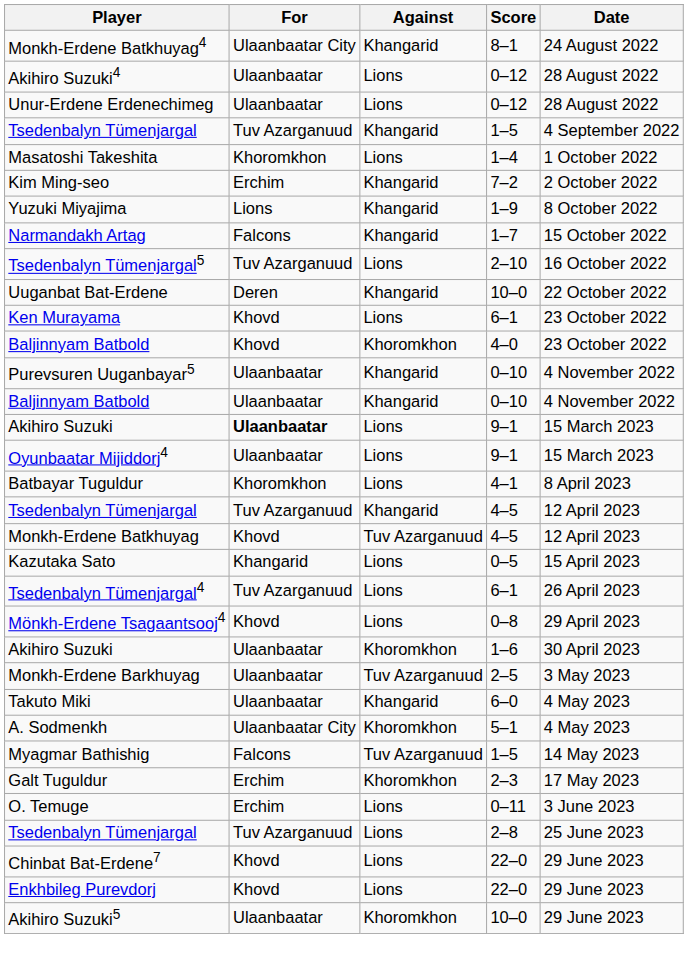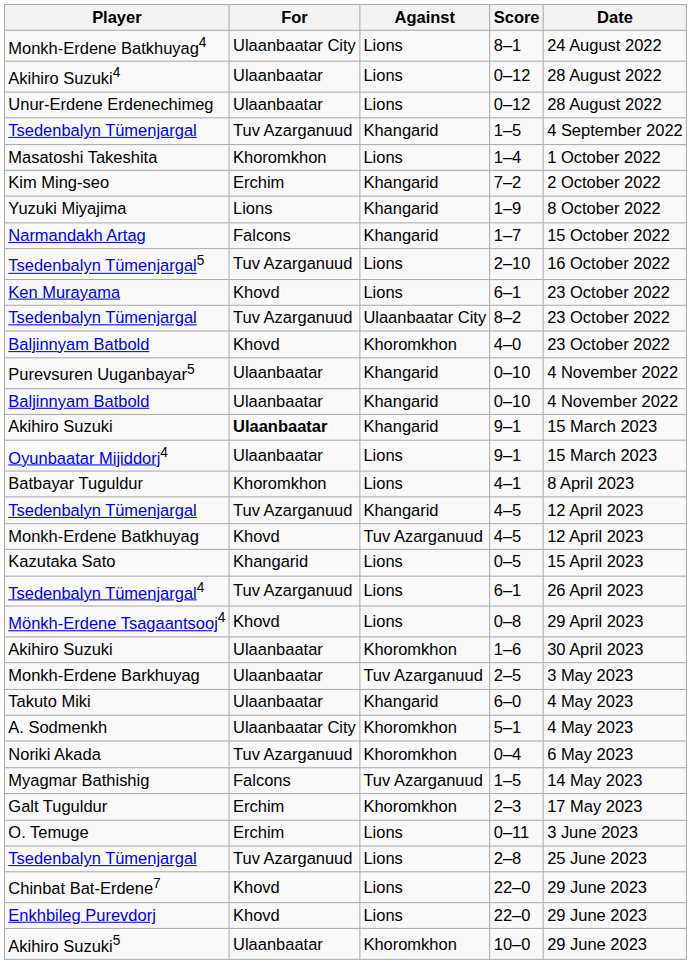 <table class="wikitable">
 <tr>
 <th>Player</th>
 <th>For</th>
 <th>Against</th>
 <th>Score</th>
 <th>Date</th>
 </tr>
 <tr>
 <td> Monkh-Erdene Batkhuyag<sup>4</sup></td>
 <td>Ulaanbaatar City</td>
-<td>Khangarid</td>
+<td>Lions</td>
 <td>8–1</td>
 <td>24 August 2022</td>
 </tr>
 <tr>
 <td> Akihiro Suzuki<sup>4</sup></td>
 <td>Ulaanbaatar</td>
 <td>Lions</td>
 <td>0–12</td>
 <td>28 August 2022</td>
 </tr>
 <tr>
 <td> Unur-Erdene Erdenechimeg</td>
 <td>Ulaanbaatar</td>
 <td>Lions</td>
 <td>0–12</td>
 <td>28 August 2022</td>
 </tr>
 <tr>
 <td> <a href='#'>Tsedenbalyn Tümenjargal</a></td>
 <td>Tuv Azarganuud</td>
 <td>Khangarid</td>
 <td>1–5</td>
 <td>4 September 2022</td>
 </tr>
 <tr>
 <td> Masatoshi Takeshita</td>
 <td>Khoromkhon</td>
 <td>Lions</td>
 <td>1–4</td>
 <td>1 October 2022</td>
 </tr>
 <tr>
 <td> Kim Ming-seo</td>
 <td>Erchim</td>
 <td>Khangarid</td>
 <td>7–2</td>
 <td>2 October 2022</td>
 </tr>
 <tr>
 <td> Yuzuki Miyajima</td>
 <td>Lions</td>
 <td>Khangarid</td>
 <td>1–9</td>
 <td>8 October 2022</td>
 </tr>
 <tr>
 <td> <a href='#'>Narmandakh Artag</a></td>
 <td>Falcons</td>
 <td>Khangarid</td>
 <td>1–7</td>
 <td>15 October 2022</td>
 </tr>
 <tr>
 <td> <a href='#'>Tsedenbalyn Tümenjargal</a><sup>5</sup></td>
 <td>Tuv Azarganuud</td>
 <td>Lions</td>
 <td>2–10</td>
 <td>16 October 2022</td>
 </tr>
 <tr>
-<td> Uuganbat Bat-Erdene</td>
-<td>Deren</td>
-<td>Khangarid</td>
-<td>10–0</td>
-<td>22 October 2022</td>
-</tr>
-<tr>
 <td> <a href='#'>Ken Murayama</a></td>
 <td>Khovd</td>
 <td>Lions</td>
 <td>6–1</td>
+<td>23 October 2022</td>
+</tr>
+<tr>
+<td> <a href='#'>Tsedenbalyn Tümenjargal</a></td>
+<td>Tuv Azarganuud</td>
+<td>Ulaanbaatar City</td>
+<td>8–2</td>
 <td>23 October 2022</td>
 </tr>
 <tr>
 <td> <a href='#'>Baljinnyam Batbold</a></td>
 <td>Khovd</td>
 <td>Khoromkhon</td>
 <td>4–0</td>
 <td>23 October 2022</td>
 </tr>
 <tr>
 <td> Purevsuren Uuganbayar<sup>5</sup></td>
 <td>Ulaanbaatar</td>
 <td>Khangarid</td>
 <td>0–10</td>
 <td>4 November 2022</td>
 </tr>
 <tr>
 <td> <a href='#'>Baljinnyam Batbold</a></td>
 <td>Ulaanbaatar</td>
 <td>Khangarid</td>
 <td>0–10</td>
 <td>4 November 2022</td>
 </tr>
 <tr>
 <td> Akihiro Suzuki</td>
 <td><strong>Ulaanbaatar</strong></td>
-<td>Lions</td>
+<td>Khangarid</td>
 <td>9–1</td>
 <td>15 March 2023</td>
 </tr>
 <tr>
 <td> <a href='#'>Oyunbaatar Mijiddorj</a><sup>4</sup></td>
 <td>Ulaanbaatar</td>
 <td>Lions</td>
 <td>9–1</td>
 <td>15 March 2023</td>
 </tr>
 <tr>
 <td> Batbayar Tuguldur</td>
 <td>Khoromkhon</td>
 <td>Lions</td>
 <td>4–1</td>
 <td>8 April 2023</td>
 </tr>
 <tr>
 <td> <a href='#'>Tsedenbalyn Tümenjargal</a></td>
 <td>Tuv Azarganuud</td>
 <td>Khangarid</td>
 <td>4–5</td>
 <td>12 April 2023</td>
 </tr>
 <tr>
 <td> Monkh-Erdene Batkhuyag</td>
 <td>Khovd</td>
 <td>Tuv Azarganuud</td>
 <td>4–5</td>
 <td>12 April 2023</td>
 </tr>
 <tr>
 <td> Kazutaka Sato</td>
 <td>Khangarid</td>
 <td>Lions</td>
 <td>0–5</td>
 <td>15 April 2023</td>
 </tr>
 <tr>
 <td> <a href='#'>Tsedenbalyn Tümenjargal</a><sup>4</sup></td>
 <td>Tuv Azarganuud</td>
 <td>Lions</td>
 <td>6–1</td>
 <td>26 April 2023</td>
 </tr>
 <tr>
 <td> <a href='#'>Mönkh-Erdene Tsagaantsooj</a><sup>4</sup></td>
 <td>Khovd</td>
 <td>Lions</td>
 <td>0–8</td>
 <td>29 April 2023</td>
 </tr>
 <tr>
 <td> Akihiro Suzuki</td>
 <td>Ulaanbaatar</td>
 <td>Khoromkhon</td>
 <td>1–6</td>
 <td>30 April 2023</td>
 </tr>
 <tr>
 <td> Monkh-Erdene Barkhuyag</td>
 <td>Ulaanbaatar</td>
 <td>Tuv Azarganuud</td>
 <td>2–5</td>
 <td>3 May 2023</td>
 </tr>
 <tr>
 <td> Takuto Miki</td>
 <td>Ulaanbaatar</td>
 <td>Khangarid</td>
 <td>6–0</td>
 <td>4 May 2023</td>
 </tr>
 <tr>
 <td> A. Sodmenkh</td>
 <td>Ulaanbaatar City</td>
 <td>Khoromkhon</td>
 <td>5–1</td>
 <td>4 May 2023</td>
 </tr>
 <tr>
+<td> Noriki Akada</td>
+<td>Tuv Azarganuud</td>
+<td>Khoromkhon</td>
+<td>0–4</td>
+<td>6 May 2023</td>
+</tr>
+<tr>
 <td> Myagmar Bathishig</td>
 <td>Falcons</td>
 <td>Tuv Azarganuud</td>
 <td>1–5</td>
 <td>14 May 2023</td>
 </tr>
 <tr>
 <td> Galt Tuguldur</td>
 <td>Erchim</td>
 <td>Khoromkhon</td>
 <td>2–3</td>
 <td>17 May 2023</td>
 </tr>
 <tr>
 <td> O. Temuge</td>
 <td>Erchim</td>
 <td>Lions</td>
 <td>0–11</td>
 <td>3 June 2023</td>
 </tr>
 <tr>
 <td> <a href='#'>Tsedenbalyn Tümenjargal</a></td>
 <td>Tuv Azarganuud</td>
 <td>Lions</td>
 <td>2–8</td>
 <td>25 June 2023</td>
 </tr>
 <tr>
 <td> Chinbat Bat-Erdene<sup>7</sup></td>
 <td>Khovd</td>
 <td>Lions</td>
 <td>22–0</td>
 <td>29 June 2023</td>
 </tr>
 <tr>
 <td> <a href='#'>Enkhbileg Purevdorj</a></td>
 <td>Khovd</td>
 <td>Lions</td>
 <td>22–0</td>
 <td>29 June 2023</td>
 </tr>
 <tr>
 <td> Akihiro Suzuki<sup>5</sup></td>
 <td>Ulaanbaatar</td>
 <td>Khoromkhon</td>
 <td>10–0</td>
 <td>29 June 2023</td>
 </tr>
 </table>
